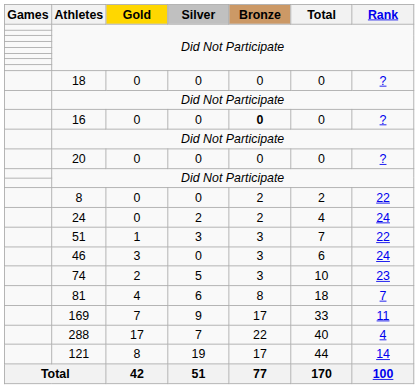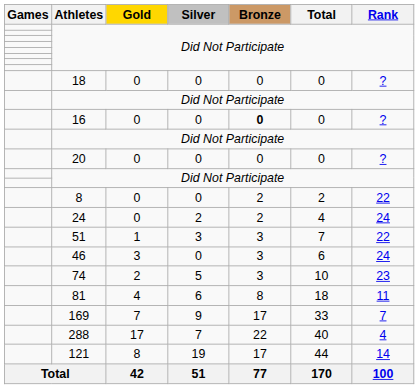 <table class="wikitable sortable" style="text-align:center; font-size:90%;">
 <tr>
 <th>Games</th>
 <th>Athletes</th>
 <th style="background:gold; width:4.5em; font-weight:bold;">Gold</th>
 <th style="background:silver; width:4.5em; font-weight:bold;">Silver</th>
 <th style="background:#cc9966; width:4.5em; font-weight:bold;">Bronze</th>
 <th style="width:4.5em; font-weight:bold;">Total</th>
 <th style="width:4.5em; font-weight:bold;"><a href='#'>Rank</a></th>
 </tr>
 <tr>
 <td align=left></td>
 <td rowspan=8 colspan=6><em>Did Not Participate</em></td>
 </tr>
 <tr>
 <td align=left></td>
 </tr>
 <tr>
 <td align=left></td>
 </tr>
 <tr>
 <td align=left></td>
 </tr>
 <tr>
 <td align=left></td>
 </tr>
 <tr>
 <td align=left></td>
 </tr>
 <tr>
 <td align=left></td>
 </tr>
 <tr>
 <td align=left></td>
 </tr>
 <tr>
 <td align=left></td>
 <td>18</td>
 <td>0</td>
 <td>0</td>
 <td>0</td>
 <td>0</td>
 <td><a href='#'>?</a></td>
 </tr>
 <tr>
 <td align=left></td>
 <td rowspan=1 colspan=6><em>Did Not Participate</em></td>
 </tr>
 <tr>
 <td align=left></td>
 <td>16</td>
 <td>0</td>
 <td>0</td>
 <td><strong>0</strong></td>
 <td>0</td>
 <td><a href='#'>?</a></td>
 </tr>
 <tr>
 <td align=left></td>
 <td rowspan=1 colspan=6><em>Did Not Participate</em></td>
 </tr>
 <tr>
 <td align=left></td>
 <td>20</td>
 <td>0</td>
 <td>0</td>
 <td>0</td>
 <td>0</td>
 <td><a href='#'>?</a></td>
 </tr>
 <tr>
 <td align=left></td>
 <td rowspan=2 colspan=6><em>Did Not Participate</em></td>
 </tr>
 <tr>
 <td align=left></td>
 </tr>
 <tr>
 <td align=left></td>
 <td>8</td>
 <td>0</td>
 <td>0</td>
 <td>2</td>
 <td>2</td>
 <td><a href='#'>22</a></td>
 </tr>
 <tr>
 <td align=left></td>
 <td>24</td>
 <td>0</td>
 <td>2</td>
 <td>2</td>
 <td>4</td>
 <td><a href='#'>24</a></td>
 </tr>
 <tr>
 <td align=left></td>
 <td>51</td>
 <td>1</td>
 <td>3</td>
 <td>3</td>
 <td>7</td>
 <td><a href='#'>22</a></td>
 </tr>
 <tr>
 <td align=left></td>
 <td>46</td>
 <td>3</td>
 <td>0</td>
 <td>3</td>
 <td>6</td>
 <td><a href='#'>24</a></td>
 </tr>
 <tr>
 <td align=left></td>
 <td>74</td>
 <td>2</td>
 <td>5</td>
 <td>3</td>
 <td>10</td>
 <td><a href='#'>23</a></td>
 </tr>
 <tr>
 <td align=left></td>
 <td>81</td>
 <td>4</td>
 <td>6</td>
 <td>8</td>
 <td>18</td>
-<td><a href='#'>7</a></td>
+<td><a href='#'>11</a></td>
 </tr>
 <tr>
 <td align=left></td>
 <td>169</td>
 <td>7</td>
 <td>9</td>
 <td>17</td>
 <td>33</td>
-<td><a href='#'>11</a></td>
+<td><a href='#'>7</a></td>
 </tr>
 <tr>
 <td align=left></td>
 <td>288</td>
 <td>17</td>
 <td>7</td>
 <td>22</td>
 <td>40</td>
 <td><a href='#'>4</a></td>
 </tr>
 <tr>
 <td align=left></td>
 <td>121</td>
 <td>8</td>
 <td>19</td>
 <td>17</td>
 <td>44</td>
 <td><a href='#'>14</a></td>
 </tr>
 <tr>
 <th colspan=2>Total</th>
 <th>42</th>
 <th>51</th>
 <th>77</th>
 <th>170</th>
 <th><a href='#'>100</a></th>
 </tr>
 </table>
